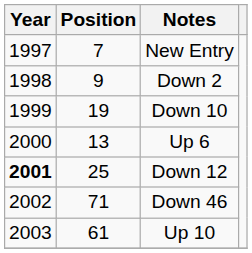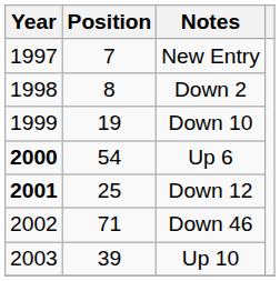 <table class="wikitable plainrowheaders" style="text-align:center;">
 <tr>
 <th>Year</th>
 <th>Position</th>
 <th>Notes</th>
 <th></th>
 </tr>
 <tr>
 <td>1997</td>
 <td>7</td>
 <td>New Entry</td>
 <td rowspan="7"></td>
 </tr>
 <tr>
 <td>1998</td>
-<td>9</td>
+<td>8</td>
 <td>Down 2</td>
 </tr>
 <tr>
 <td>1999</td>
 <td>19</td>
 <td>Down 10</td>
 </tr>
 <tr>
-<td>2000</td>
-<td>13</td>
+<td><strong>2000</strong></td>
+<td>54</td>
 <td>Up 6</td>
 </tr>
 <tr>
 <td><strong>2001</strong></td>
 <td>25</td>
 <td>Down 12</td>
 </tr>
 <tr>
 <td>2002</td>
 <td>71</td>
 <td>Down 46</td>
 </tr>
 <tr>
 <td>2003</td>
-<td>61</td>
+<td>39</td>
 <td>Up 10</td>
 </tr>
 <tr>
 </tr>
 </table>
